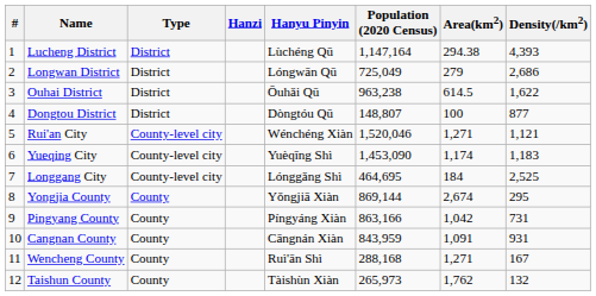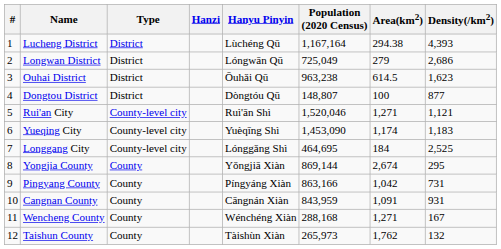 <table class = "wikitable sortable">
 <tr>
 <th>#</th>
 <th>Name</th>
 <th>Type</th>
 <th><a href='#'>Hanzi</a></th>
 <th><a href='#'>Hanyu Pinyin</a></th>
 <th>Population<br>(2020 Census)</th>
 <th>Area(km<sup>2</sup>)</th>
 <th>Density(/km<sup>2</sup>)</th>
 </tr>
 <tr --------->
 <td>1</td>
 <td><a href='#'>Lucheng District</a></td>
 <td><a href='#'>District</a></td>
 <td></td>
 <td>Lùchéng Qū</td>
-<td>1,147,164</td>
+<td>1,167,164</td>
 <td>294.38</td>
 <td>4,393</td>
 </tr>
 <tr --------->
 <td>2</td>
 <td><a href='#'>Longwan District</a></td>
 <td>District</td>
 <td></td>
 <td>Lóngwān Qū</td>
 <td>725,049</td>
 <td>279</td>
 <td>2,686</td>
 </tr>
 <tr --------->
 <td>3</td>
 <td><a href='#'>Ouhai District</a></td>
 <td>District</td>
 <td></td>
 <td>Ōuhǎi Qū</td>
 <td>963,238</td>
 <td>614.5</td>
-<td>1,622</td>
+<td>1,623</td>
 </tr>
 <tr -------->
 <td>4</td>
 <td><a href='#'>Dongtou District</a></td>
 <td>District</td>
 <td></td>
 <td>Dòngtóu Qū</td>
 <td>148,807</td>
 <td>100</td>
 <td>877</td>
 </tr>
 <tr --------->
 <td>5</td>
 <td><a href='#'>Rui'an</a> City</td>
 <td><a href='#'>County-level city</a></td>
 <td></td>
-<td>Wénchéng Xiàn</td>
+<td>Ruì'ān Shì</td>
 <td>1,520,046</td>
 <td>1,271</td>
 <td>1,121</td>
 </tr>
 <tr --------->
 <td>6</td>
 <td><a href='#'>Yueqing</a> City</td>
 <td>County-level city</td>
 <td></td>
 <td>Yuèqīng Shì</td>
 <td>1,453,090</td>
 <td>1,174</td>
 <td>1,183</td>
 </tr>
 <tr --------->
 <td>7</td>
 <td><a href='#'>Longgang</a> City</td>
 <td>County-level city</td>
 <td></td>
 <td>Lónggǎng Shì</td>
 <td>464,695</td>
 <td>184</td>
 <td>2,525</td>
 </tr>
 <tr --------->
 <td>8</td>
 <td><a href='#'>Yongjia County</a></td>
 <td><a href='#'>County</a></td>
 <td></td>
 <td>Yǒngjiā Xiàn</td>
 <td>869,144</td>
 <td>2,674</td>
 <td>295</td>
 </tr>
 <tr --------->
 <td>9</td>
 <td><a href='#'>Pingyang County</a></td>
 <td>County</td>
 <td></td>
 <td>Píngyáng Xiàn</td>
 <td>863,166</td>
 <td>1,042</td>
 <td>731</td>
 </tr>
 <tr --------->
 <td>10</td>
 <td><a href='#'>Cangnan County</a></td>
 <td>County</td>
 <td></td>
 <td>Cāngnán Xiàn</td>
 <td>843,959</td>
 <td>1,091</td>
 <td>931</td>
 </tr>
 <tr --------->
 <td>11</td>
 <td><a href='#'>Wencheng County</a></td>
 <td>County</td>
 <td></td>
-<td>Ruì'ān Shì</td>
+<td>Wénchéng Xiàn</td>
 <td>288,168</td>
 <td>1,271</td>
 <td>167</td>
 </tr>
 <tr --------->
 <td>12</td>
 <td><a href='#'>Taishun County</a></td>
 <td>County</td>
 <td></td>
 <td>Tàishùn Xiàn</td>
 <td>265,973</td>
 <td>1,762</td>
 <td>132</td>
 </tr>
 </table>
